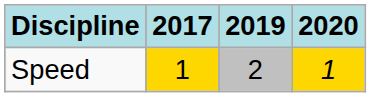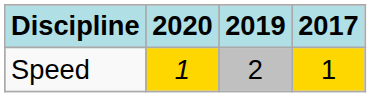 <table class="wikitable" style="text-align: center;">
 <tr>
 <th style="background: #b0e0e6;">Discipline</th>
+<th style="background: #b0e0e6;">2020</th>
+<th style="background: #b0e0e6;">2019</th>
 <th style="background: #b0e0e6;">2017</th>
-<th style="background: #b0e0e6;">2019</th>
-<th style="background: #b0e0e6;">2020</th>
 </tr>
 <tr>
 <td align="left">Speed</td>
+<td style="background: Gold;"><em>1</em></td>
+<td style="background: Silver;">2</td>
 <td style="background: Gold;">1</td>
-<td style="background: Silver;">2</td>
-<td style="background: Gold;"><em>1</em></td>
 </tr>
 </table>
